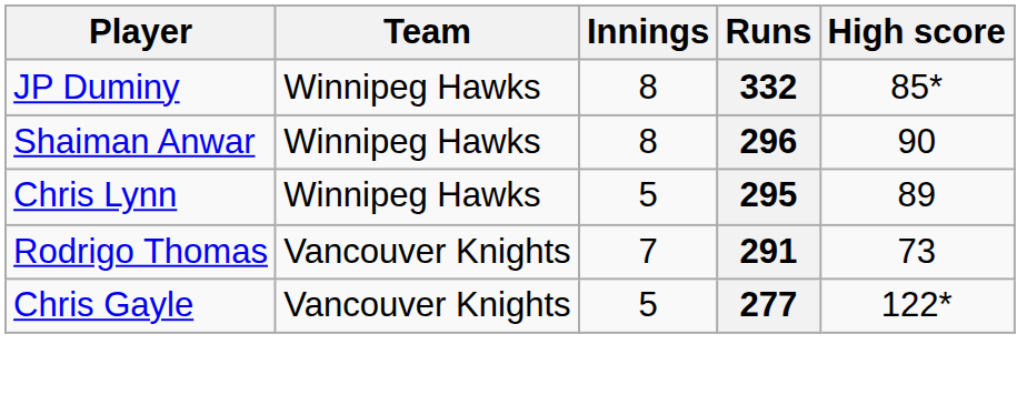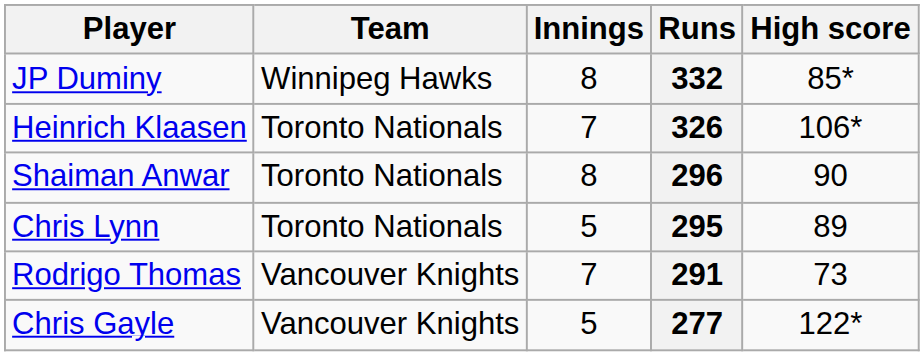 <table class="wikitable" style="text-align:center">
 <tr>
 <th>Player</th>
 <th>Team</th>
 <th>Innings</th>
 <th>Runs</th>
 <th>High score</th>
 </tr>
 <tr>
 <td style="text-align:left"><a href='#'>JP Duminy</a></td>
 <td style="text-align:left">Winnipeg Hawks</td>
 <td>8</td>
 <th>332</th>
 <td>85*</td>
 </tr>
 <tr>
+<td style="text-align:left"><a href='#'>Heinrich Klaasen</a></td>
+<td style="text-align:left">Toronto Nationals</td>
+<td>7</td>
+<th>326</th>
+<td>106*</td>
+</tr>
+<tr>
 <td style="text-align:left"><a href='#'>Shaiman Anwar</a></td>
-<td style="text-align:left">Winnipeg Hawks</td>
+<td style="text-align:left">Toronto Nationals</td>
 <td>8</td>
 <th>296</th>
 <td>90</td>
 </tr>
 <tr>
 <td style="text-align:left"><a href='#'>Chris Lynn</a></td>
-<td style="text-align:left">Winnipeg Hawks</td>
+<td style="text-align:left">Toronto Nationals</td>
 <td>5</td>
 <th>295</th>
 <td>89</td>
 </tr>
 <tr>
 <td style="text-align:left"><a href='#'>Rodrigo Thomas</a></td>
 <td style="text-align:left">Vancouver Knights</td>
 <td>7</td>
 <th>291</th>
 <td>73</td>
 </tr>
 <tr>
 <td style="text-align:left"><a href='#'>Chris Gayle</a></td>
 <td style="text-align:left">Vancouver Knights</td>
 <td>5</td>
 <th>277</th>
 <td>122*</td>
 </tr>
 </table>
